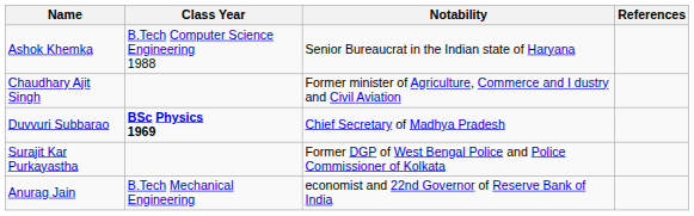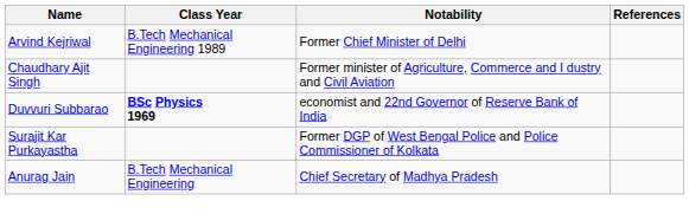 <table class="wikitable">
 <tr>
 <th>Name</th>
 <th>Class Year</th>
 <th>Notability</th>
 <th>References</th>
 </tr>
 <tr>
-<td><a href='#'>Ashok Khemka</a></td>
-<td><a href='#'>B.Tech</a> <a href='#'>Computer Science Engineering </a><br>1988</td>
-<td>Senior Bureaucrat in the Indian state of <a href='#'>Haryana</a></td>
+<td><a href='#'>Arvind Kejriwal</a></td>
+<td><a href='#'>B.Tech</a> <a href='#'>Mechanical Engineering</a> 1989</td>
+<td>Former <a href='#'>Chief Minister of Delhi</a></td>
 <td></td>
 </tr>
 <tr>
 <td><a href='#'>Chaudhary Ajit Singh</a></td>
 <td></td>
 <td>Former minister of <a href='#'>Agriculture</a>, <a href='#'>Commerce and I dustry</a> and <a href='#'>Civil Aviation</a></td>
 <td></td>
 </tr>
 <tr>
 <td><a href='#'>Duvvuri Subbarao</a></td>
 <td><strong><a href='#'>BSc</a> <a href='#'>Physics</a><br>1969</strong></td>
-<td><a href='#'>Chief Secretary</a> of <a href='#'>Madhya Pradesh</a></td>
+<td>economist and <a href='#'>22nd Governor</a> of <a href='#'>Reserve Bank of India</a></td>
 <td></td>
 </tr>
 <tr>
 <td><a href='#'>Surajit Kar Purkayastha</a></td>
 <td></td>
 <td>Former <a href='#'>DGP</a> of <a href='#'>West Bengal Police</a> and <a href='#'>Police Commissioner of Kolkata</a></td>
 <td></td>
 </tr>
 <tr>
 <td><a href='#'>Anurag Jain</a></td>
 <td><a href='#'>B.Tech</a> <a href='#'>Mechanical Engineering</a></td>
-<td>economist and <a href='#'>22nd Governor</a> of <a href='#'>Reserve Bank of India</a></td>
+<td><a href='#'>Chief Secretary</a> of <a href='#'>Madhya Pradesh</a></td>
 <td></td>
 </tr>
 </table>
